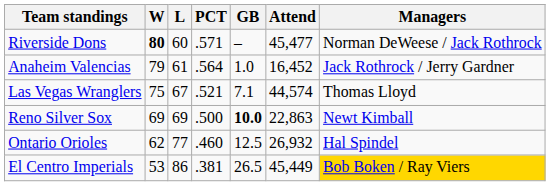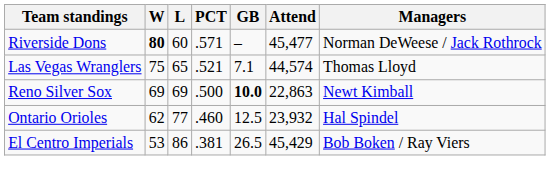 <table class="wikitable">
 <tr>
 <th>Team standings</th>
 <th>W</th>
 <th>L</th>
 <th>PCT</th>
 <th>GB</th>
 <th>Attend</th>
 <th>Managers</th>
 </tr>
 <tr>
 <td><a href='#'>Riverside Dons</a></td>
 <td><strong>80</strong></td>
 <td>60</td>
 <td>.571</td>
 <td>–</td>
 <td>45,477</td>
 <td>Norman DeWeese / <a href='#'>Jack Rothrock</a></td>
 </tr>
 <tr>
-<td><a href='#'>Anaheim Valencias</a></td>
-<td>79</td>
-<td>61</td>
-<td>.564</td>
-<td>1.0</td>
-<td>16,452</td>
-<td><a href='#'>Jack Rothrock</a> / Jerry Gardner</td>
-</tr>
-<tr>
 <td><a href='#'>Las Vegas Wranglers</a></td>
 <td>75</td>
-<td>67</td>
+<td>65</td>
 <td>.521</td>
 <td>7.1</td>
 <td>44,574</td>
 <td>Thomas Lloyd</td>
 </tr>
 <tr>
 <td><a href='#'>Reno Silver Sox</a></td>
 <td>69</td>
 <td>69</td>
 <td>.500</td>
 <td><strong>10.0</strong></td>
 <td>22,863</td>
 <td><a href='#'>Newt Kimball</a></td>
 </tr>
 <tr>
 <td><a href='#'>Ontario Orioles</a></td>
 <td>62</td>
 <td>77</td>
 <td>.460</td>
 <td>12.5</td>
-<td>26,932</td>
+<td>23,932</td>
 <td><a href='#'>Hal Spindel</a></td>
 </tr>
 <tr>
 <td><a href='#'>El Centro Imperials</a></td>
 <td>53</td>
 <td>86</td>
 <td>.381</td>
 <td>26.5</td>
-<td>45,449</td>
-<td style="background: gold;"><a href='#'>Bob Boken</a> / Ray Viers</td>
+<td>45,429</td>
+<td><a href='#'>Bob Boken</a> / Ray Viers</td>
 </tr>
 </table>
